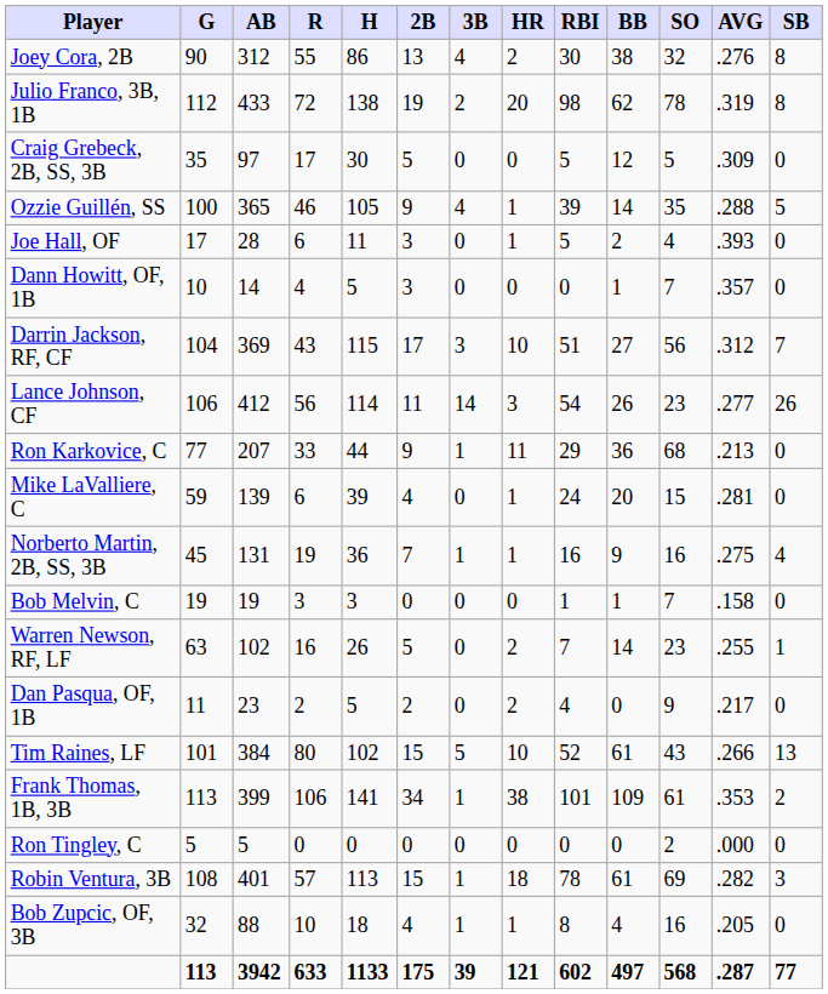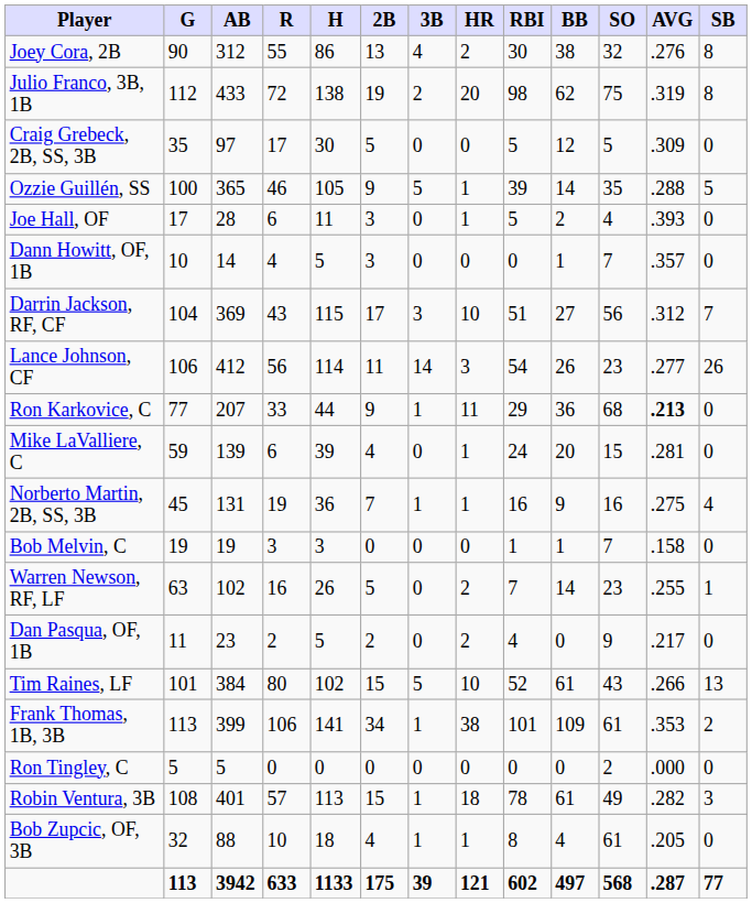 <table class="wikitable sortable">
 <tr>
 <th style="background:#ddf; width:20%;">Player</th>
 <th style="background:#ddf; width:6%;">G</th>
 <th style="background:#ddf; width:6%;">AB</th>
 <th style="background:#ddf; width:6%;">R</th>
 <th style="background:#ddf; width:6%;">H</th>
 <th style="background:#ddf; width:6%;">2B</th>
 <th style="background:#ddf; width:6%;">3B</th>
 <th style="background:#ddf; width:6%;">HR</th>
 <th style="background:#ddf; width:6%;">RBI</th>
 <th style="background:#ddf; width:6%;">BB</th>
 <th style="background:#ddf; width:6%;">SO</th>
 <th style="background:#ddf; width:6%;">AVG</th>
 <th style="background:#ddf; width:6%;">SB</th>
 </tr>
 <tr>
 <td><a href='#'>Joey Cora</a>, 2B</td>
 <td>90</td>
 <td>312</td>
 <td>55</td>
 <td>86</td>
 <td>13</td>
 <td>4</td>
 <td>2</td>
 <td>30</td>
 <td>38</td>
 <td>32</td>
 <td>.276</td>
 <td>8</td>
 </tr>
 <tr>
 <td><a href='#'>Julio Franco</a>, 3B, 1B</td>
 <td>112</td>
 <td>433</td>
 <td>72</td>
 <td>138</td>
 <td>19</td>
 <td>2</td>
 <td>20</td>
 <td>98</td>
 <td>62</td>
-<td>78</td>
+<td>75</td>
 <td>.319</td>
 <td>8</td>
 </tr>
 <tr>
 <td><a href='#'>Craig Grebeck</a>, 2B, SS, 3B</td>
 <td>35</td>
 <td>97</td>
 <td>17</td>
 <td>30</td>
 <td>5</td>
 <td>0</td>
 <td>0</td>
 <td>5</td>
 <td>12</td>
 <td>5</td>
 <td>.309</td>
 <td>0</td>
 </tr>
 <tr>
 <td><a href='#'>Ozzie Guillén</a>, SS</td>
 <td>100</td>
 <td>365</td>
 <td>46</td>
 <td>105</td>
 <td>9</td>
-<td>4</td>
+<td>5</td>
 <td>1</td>
 <td>39</td>
 <td>14</td>
 <td>35</td>
 <td>.288</td>
 <td>5</td>
 </tr>
 <tr>
 <td><a href='#'>Joe Hall</a>, OF</td>
 <td>17</td>
 <td>28</td>
 <td>6</td>
 <td>11</td>
 <td>3</td>
 <td>0</td>
 <td>1</td>
 <td>5</td>
 <td>2</td>
 <td>4</td>
 <td>.393</td>
 <td>0</td>
 </tr>
 <tr>
 <td><a href='#'>Dann Howitt</a>, OF, 1B</td>
 <td>10</td>
 <td>14</td>
 <td>4</td>
 <td>5</td>
 <td>3</td>
 <td>0</td>
 <td>0</td>
 <td>0</td>
 <td>1</td>
 <td>7</td>
 <td>.357</td>
 <td>0</td>
 </tr>
 <tr>
 <td><a href='#'>Darrin Jackson</a>, RF, CF</td>
 <td>104</td>
 <td>369</td>
 <td>43</td>
 <td>115</td>
 <td>17</td>
 <td>3</td>
 <td>10</td>
 <td>51</td>
 <td>27</td>
 <td>56</td>
 <td>.312</td>
 <td>7</td>
 </tr>
 <tr>
 <td><a href='#'>Lance Johnson</a>, CF</td>
 <td>106</td>
 <td>412</td>
 <td>56</td>
 <td>114</td>
 <td>11</td>
 <td>14</td>
 <td>3</td>
 <td>54</td>
 <td>26</td>
 <td>23</td>
 <td>.277</td>
 <td>26</td>
 </tr>
 <tr>
 <td><a href='#'>Ron Karkovice</a>, C</td>
 <td>77</td>
 <td>207</td>
 <td>33</td>
 <td>44</td>
 <td>9</td>
 <td>1</td>
 <td>11</td>
 <td>29</td>
 <td>36</td>
 <td>68</td>
-<td>.213</td>
+<td><strong>.213</strong></td>
 <td>0</td>
 </tr>
 <tr>
 <td><a href='#'>Mike LaValliere</a>, C</td>
 <td>59</td>
 <td>139</td>
 <td>6</td>
 <td>39</td>
 <td>4</td>
 <td>0</td>
 <td>1</td>
 <td>24</td>
 <td>20</td>
 <td>15</td>
 <td>.281</td>
 <td>0</td>
 </tr>
 <tr>
 <td><a href='#'>Norberto Martin</a>, 2B, SS, 3B</td>
 <td>45</td>
 <td>131</td>
 <td>19</td>
 <td>36</td>
 <td>7</td>
 <td>1</td>
 <td>1</td>
 <td>16</td>
 <td>9</td>
 <td>16</td>
 <td>.275</td>
 <td>4</td>
 </tr>
 <tr>
 <td><a href='#'>Bob Melvin</a>, C</td>
 <td>19</td>
 <td>19</td>
 <td>3</td>
 <td>3</td>
 <td>0</td>
 <td>0</td>
 <td>0</td>
 <td>1</td>
 <td>1</td>
 <td>7</td>
 <td>.158</td>
 <td>0</td>
 </tr>
 <tr>
 <td><a href='#'>Warren Newson</a>, RF, LF</td>
 <td>63</td>
 <td>102</td>
 <td>16</td>
 <td>26</td>
 <td>5</td>
 <td>0</td>
 <td>2</td>
 <td>7</td>
 <td>14</td>
 <td>23</td>
 <td>.255</td>
 <td>1</td>
 </tr>
 <tr>
 <td><a href='#'>Dan Pasqua</a>, OF, 1B</td>
 <td>11</td>
 <td>23</td>
 <td>2</td>
 <td>5</td>
 <td>2</td>
 <td>0</td>
 <td>2</td>
 <td>4</td>
 <td>0</td>
 <td>9</td>
 <td>.217</td>
 <td>0</td>
 </tr>
 <tr>
 <td><a href='#'>Tim Raines</a>, LF</td>
 <td>101</td>
 <td>384</td>
 <td>80</td>
 <td>102</td>
 <td>15</td>
 <td>5</td>
 <td>10</td>
 <td>52</td>
 <td>61</td>
 <td>43</td>
 <td>.266</td>
 <td>13</td>
 </tr>
 <tr>
 <td><a href='#'>Frank Thomas</a>, 1B, 3B</td>
 <td>113</td>
 <td>399</td>
 <td>106</td>
 <td>141</td>
 <td>34</td>
 <td>1</td>
 <td>38</td>
 <td>101</td>
 <td>109</td>
 <td>61</td>
 <td>.353</td>
 <td>2</td>
 </tr>
 <tr>
 <td><a href='#'>Ron Tingley</a>, C</td>
 <td>5</td>
 <td>5</td>
 <td>0</td>
 <td>0</td>
 <td>0</td>
 <td>0</td>
 <td>0</td>
 <td>0</td>
 <td>0</td>
 <td>2</td>
 <td>.000</td>
 <td>0</td>
 </tr>
 <tr>
 <td><a href='#'>Robin Ventura</a>, 3B</td>
 <td>108</td>
 <td>401</td>
 <td>57</td>
 <td>113</td>
 <td>15</td>
 <td>1</td>
 <td>18</td>
 <td>78</td>
 <td>61</td>
-<td>69</td>
+<td>49</td>
 <td>.282</td>
 <td>3</td>
 </tr>
 <tr>
 <td><a href='#'>Bob Zupcic</a>, OF, 3B</td>
 <td>32</td>
 <td>88</td>
 <td>10</td>
 <td>18</td>
 <td>4</td>
 <td>1</td>
 <td>1</td>
 <td>8</td>
 <td>4</td>
-<td>16</td>
+<td>61</td>
 <td>.205</td>
 <td>0</td>
 </tr>
 <tr class="sortbottom">
 <td></td>
 <td><strong>113</strong></td>
 <td><strong>3942</strong></td>
 <td><strong>633</strong></td>
 <td><strong>1133</strong></td>
 <td><strong>175</strong></td>
 <td><strong>39</strong></td>
 <td><strong>121</strong></td>
 <td><strong>602</strong></td>
 <td><strong>497</strong></td>
 <td><strong>568</strong></td>
 <td><strong>.287</strong></td>
 <td><strong>77</strong></td>
 </tr>
 </table>
